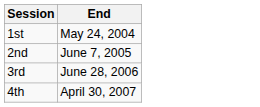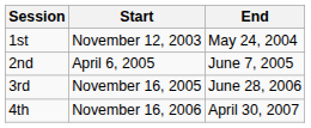 <table class="wikitable">
 <tr>
 <th>Session</th>
+<th>Start</th>
 <th>End</th>
 </tr>
 <tr>
 <td>1st</td>
+<td>November 12, 2003</td>
 <td>May 24, 2004</td>
 </tr>
 <tr>
 <td>2nd</td>
+<td>April 6, 2005</td>
 <td>June 7, 2005</td>
 </tr>
 <tr>
 <td>3rd</td>
+<td>November 16, 2005</td>
 <td>June 28, 2006</td>
 </tr>
 <tr>
 <td>4th</td>
+<td>November 16, 2006</td>
 <td>April 30, 2007</td>
 </tr>
 </table>
